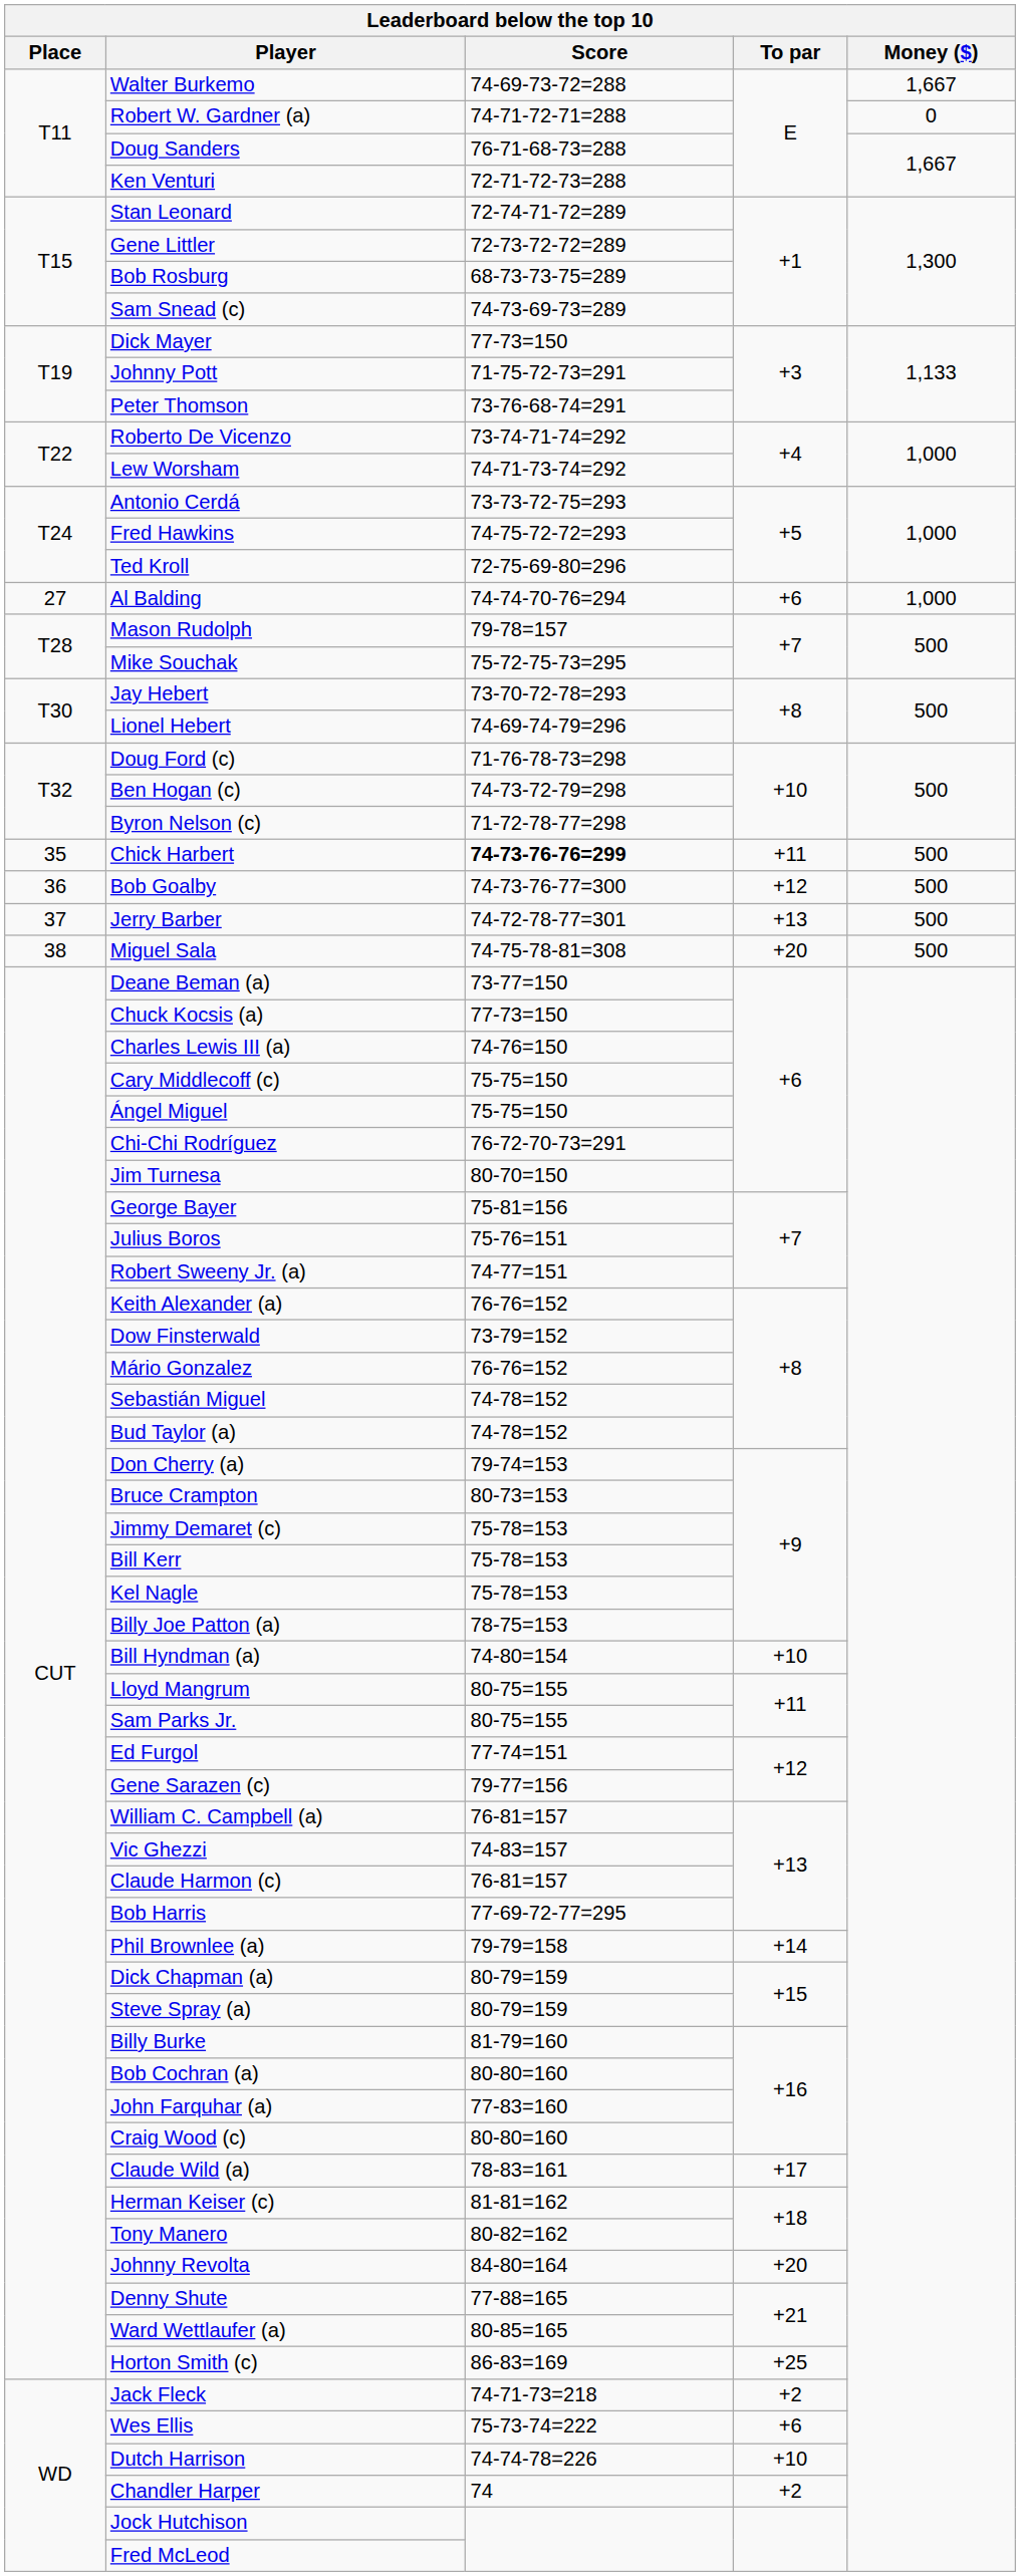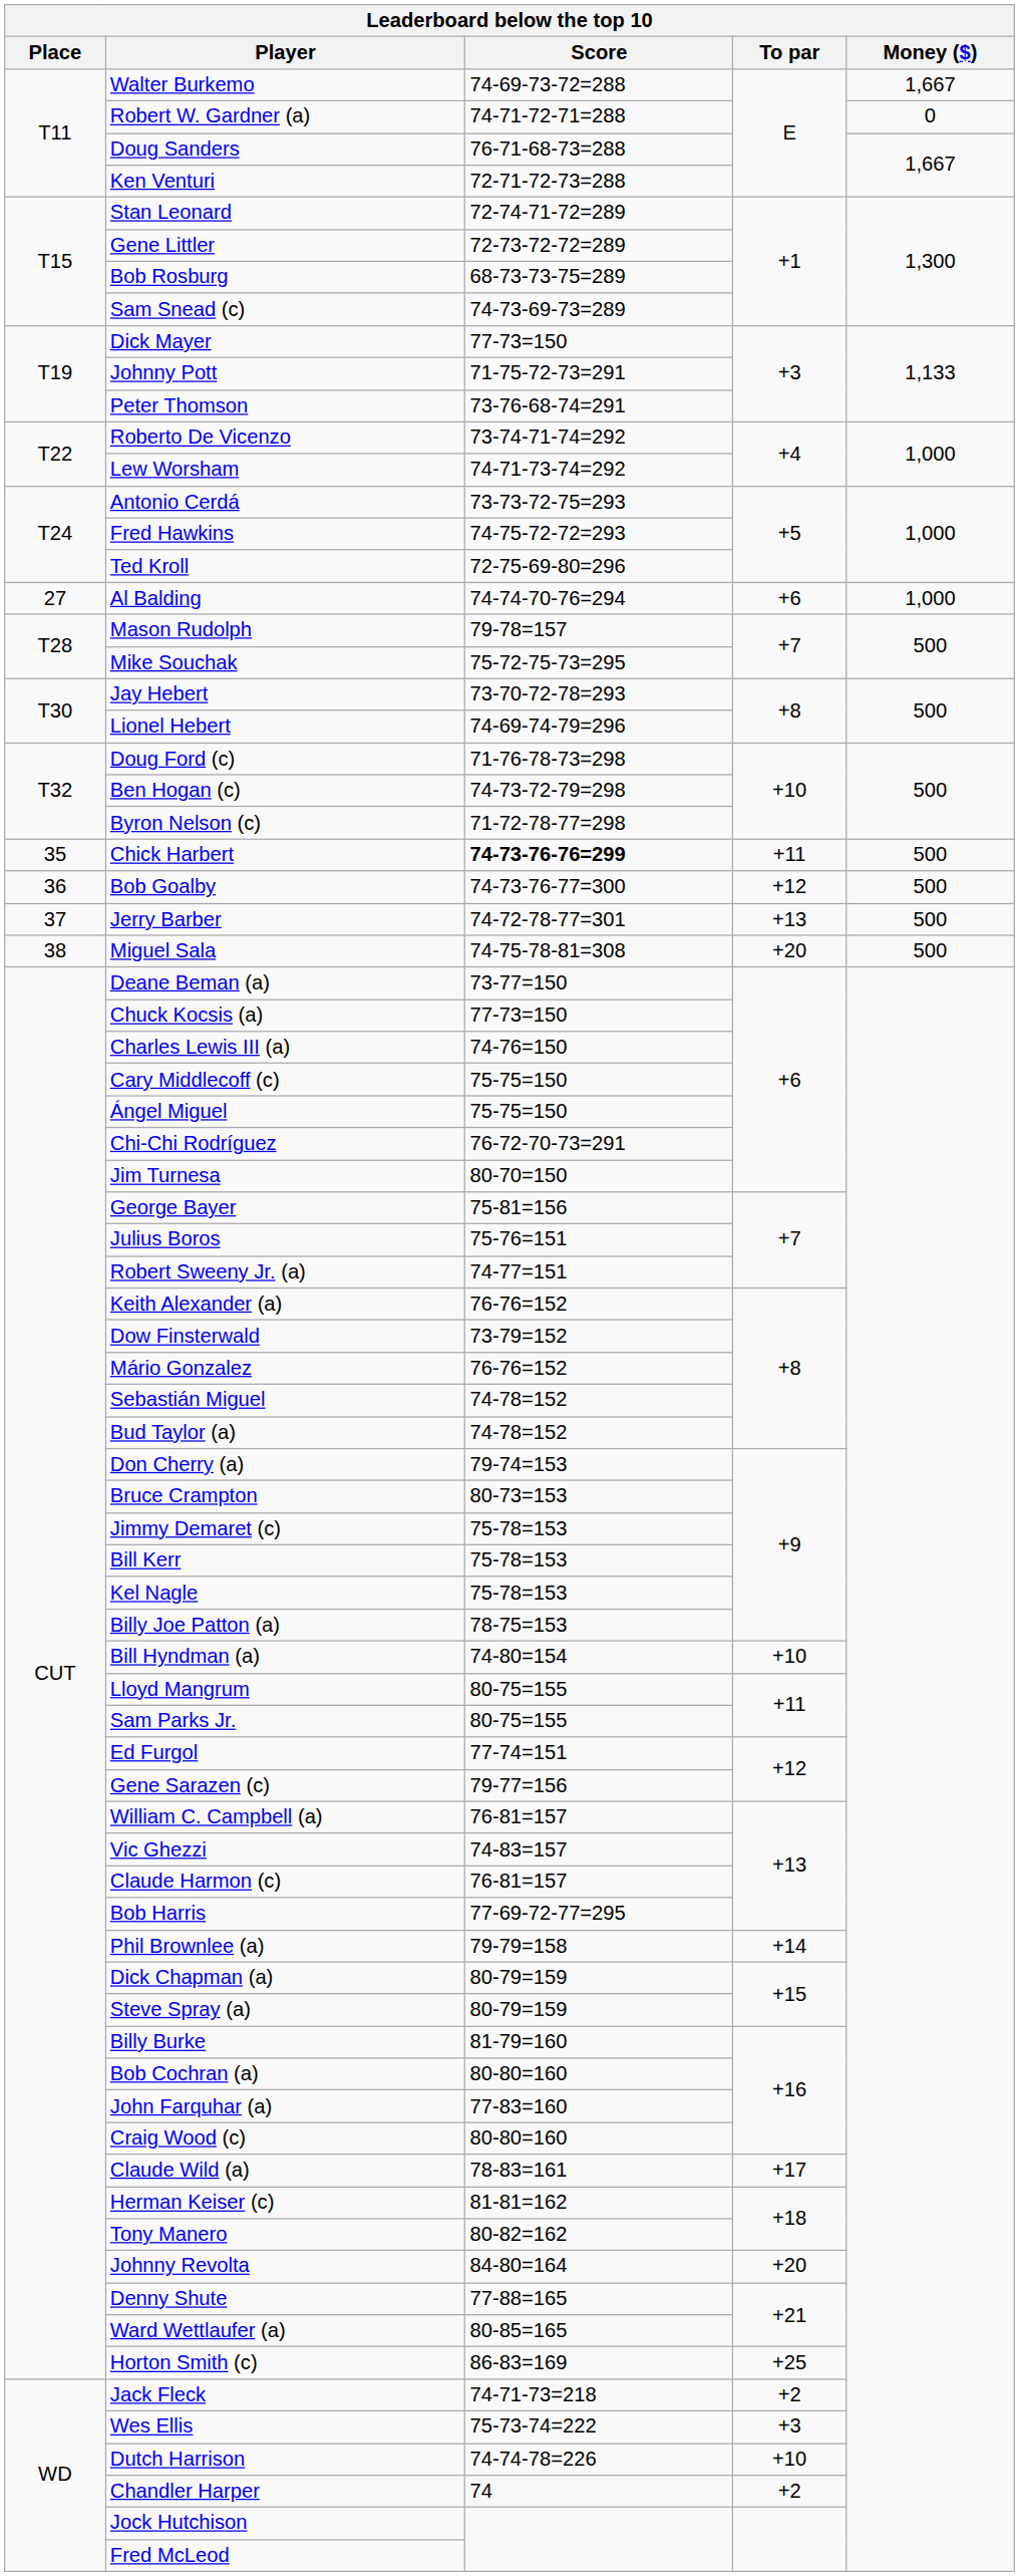 <table class="collapsible collapsed wikitable" style="width:50em;margin-top:-1px;">
 <tr>
 <th scope="col" colspan="6">Leaderboard below the top 10</th>
 </tr>
 <tr>
 <th>Place</th>
 <th>Player</th>
 <th>Score</th>
 <th>To par</th>
 <th>Money (<a href='#'>$</a>)</th>
 </tr>
 <tr>
 <td rowspan=4 align=center>T11</td>
 <td> <a href='#'>Walter Burkemo</a></td>
 <td>74-69-73-72=288</td>
 <td rowspan=4 align=center>E</td>
 <td align=center>1,667</td>
 </tr>
 <tr>
 <td> <a href='#'>Robert W. Gardner</a> (a)</td>
 <td>74-71-72-71=288</td>
 <td align=center>0</td>
 </tr>
 <tr>
 <td> <a href='#'>Doug Sanders</a></td>
 <td>76-71-68-73=288</td>
 <td rowspan=2 align=center>1,667</td>
 </tr>
 <tr>
 <td> <a href='#'>Ken Venturi</a></td>
 <td>72-71-72-73=288</td>
 </tr>
 <tr>
 <td rowspan=4 align=center>T15</td>
 <td> <a href='#'>Stan Leonard</a></td>
 <td>72-74-71-72=289</td>
 <td rowspan=4 align=center>+1</td>
 <td rowspan=4 align=center>1,300</td>
 </tr>
 <tr>
 <td> <a href='#'>Gene Littler</a></td>
 <td>72-73-72-72=289</td>
 </tr>
 <tr>
 <td> <a href='#'>Bob Rosburg</a></td>
 <td>68-73-73-75=289</td>
 </tr>
 <tr>
 <td> <a href='#'>Sam Snead</a> (c)</td>
 <td>74-73-69-73=289</td>
 </tr>
 <tr>
 <td rowspan=3 align=center>T19</td>
 <td> <a href='#'>Dick Mayer</a></td>
 <td>77-73=150</td>
 <td rowspan=3 align=center>+3</td>
 <td rowspan=3 align=center>1,133</td>
 </tr>
 <tr>
 <td> <a href='#'>Johnny Pott</a></td>
 <td>71-75-72-73=291</td>
 </tr>
 <tr>
 <td> <a href='#'>Peter Thomson</a></td>
 <td>73-76-68-74=291</td>
 </tr>
 <tr>
 <td rowspan=2 align=center>T22</td>
 <td> <a href='#'>Roberto De Vicenzo</a></td>
 <td>73-74-71-74=292</td>
 <td rowspan=2 align=center>+4</td>
 <td rowspan=2 align=center>1,000</td>
 </tr>
 <tr>
 <td> <a href='#'>Lew Worsham</a></td>
 <td>74-71-73-74=292</td>
 </tr>
 <tr>
 <td rowspan=3 align=center>T24</td>
 <td> <a href='#'>Antonio Cerdá</a></td>
 <td>73-73-72-75=293</td>
 <td rowspan=3 align=center>+5</td>
 <td rowspan=3 align=center>1,000</td>
 </tr>
 <tr>
 <td> <a href='#'>Fred Hawkins</a></td>
 <td>74-75-72-72=293</td>
 </tr>
 <tr>
 <td> <a href='#'>Ted Kroll</a></td>
 <td>72-75-69-80=296</td>
 </tr>
 <tr>
 <td align=center>27</td>
 <td> <a href='#'>Al Balding</a></td>
 <td>74-74-70-76=294</td>
 <td align=center>+6</td>
 <td align=center>1,000</td>
 </tr>
 <tr>
 <td rowspan=2 align=center>T28</td>
 <td> <a href='#'>Mason Rudolph</a></td>
 <td>79-78=157</td>
 <td rowspan=2 align=center>+7</td>
 <td rowspan=2 align=center>500</td>
 </tr>
 <tr>
 <td> <a href='#'>Mike Souchak</a></td>
 <td>75-72-75-73=295</td>
 </tr>
 <tr>
 <td rowspan=2 align=center>T30</td>
 <td> <a href='#'>Jay Hebert</a></td>
 <td>73-70-72-78=293</td>
 <td rowspan=2 align=center>+8</td>
 <td rowspan=2 align=center>500</td>
 </tr>
 <tr>
 <td> <a href='#'>Lionel Hebert</a></td>
 <td>74-69-74-79=296</td>
 </tr>
 <tr>
 <td rowspan=3 align=center>T32</td>
 <td> <a href='#'>Doug Ford</a> (c)</td>
 <td>71-76-78-73=298</td>
 <td rowspan=3 align=center>+10</td>
 <td rowspan=3 align=center>500</td>
 </tr>
 <tr>
 <td> <a href='#'>Ben Hogan</a> (c)</td>
 <td>74-73-72-79=298</td>
 </tr>
 <tr>
 <td> <a href='#'>Byron Nelson</a> (c)</td>
 <td>71-72-78-77=298</td>
 </tr>
 <tr>
 <td align=center>35</td>
 <td> <a href='#'>Chick Harbert</a></td>
 <td><strong>74-73-76-76=299</strong></td>
 <td align=center>+11</td>
 <td align=center>500</td>
 </tr>
 <tr>
 <td align=center>36</td>
 <td> <a href='#'>Bob Goalby</a></td>
 <td>74-73-76-77=300</td>
 <td align=center>+12</td>
 <td align=center>500</td>
 </tr>
 <tr>
 <td align=center>37</td>
 <td> <a href='#'>Jerry Barber</a></td>
 <td>74-72-78-77=301</td>
 <td align=center>+13</td>
 <td align=center>500</td>
 </tr>
 <tr>
 <td align=center>38</td>
 <td> <a href='#'>Miguel Sala</a></td>
 <td>74-75-78-81=308</td>
 <td align=center>+20</td>
 <td align=center>500</td>
 </tr>
 <tr>
 <td rowspan=44 align=center>CUT</td>
 <td> <a href='#'>Deane Beman</a> (a)</td>
 <td>73-77=150</td>
 <td rowspan=7 align=center>+6</td>
 <td rowspan=50 align=center></td>
 </tr>
 <tr>
 <td> <a href='#'>Chuck Kocsis</a> (a)</td>
 <td>77-73=150</td>
 </tr>
 <tr>
 <td> <a href='#'>Charles Lewis III</a> (a)</td>
 <td>74-76=150</td>
 </tr>
 <tr>
 <td> <a href='#'>Cary Middlecoff</a> (c)</td>
 <td>75-75=150</td>
 </tr>
 <tr>
 <td> <a href='#'>Ángel Miguel</a></td>
 <td>75-75=150</td>
 </tr>
 <tr>
 <td> <a href='#'>Chi-Chi Rodríguez</a></td>
 <td>76-72-70-73=291</td>
 </tr>
 <tr>
 <td> <a href='#'>Jim Turnesa</a></td>
 <td>80-70=150</td>
 </tr>
 <tr>
 <td> <a href='#'>George Bayer</a></td>
 <td>75-81=156</td>
 <td rowspan=3 align=center>+7</td>
 </tr>
 <tr>
 <td> <a href='#'>Julius Boros</a></td>
 <td>75-76=151</td>
 </tr>
 <tr>
 <td> <a href='#'>Robert Sweeny Jr.</a> (a)</td>
 <td>74-77=151</td>
 </tr>
 <tr>
 <td> <a href='#'>Keith Alexander</a> (a)</td>
 <td>76-76=152</td>
 <td rowspan=5 align=center>+8</td>
 </tr>
 <tr>
 <td> <a href='#'>Dow Finsterwald</a></td>
 <td>73-79=152</td>
 </tr>
 <tr>
 <td> <a href='#'>Mário Gonzalez</a></td>
 <td>76-76=152</td>
 </tr>
 <tr>
 <td> <a href='#'>Sebastián Miguel</a></td>
 <td>74-78=152</td>
 </tr>
 <tr>
 <td> <a href='#'>Bud Taylor</a> (a)</td>
 <td>74-78=152</td>
 </tr>
 <tr>
 <td> <a href='#'>Don Cherry</a> (a)</td>
 <td>79-74=153</td>
 <td rowspan=6 align=center>+9</td>
 </tr>
 <tr>
 <td> <a href='#'>Bruce Crampton</a></td>
 <td>80-73=153</td>
 </tr>
 <tr>
 <td> <a href='#'>Jimmy Demaret</a> (c)</td>
 <td>75-78=153</td>
 </tr>
 <tr>
 <td> <a href='#'>Bill Kerr</a></td>
 <td>75-78=153</td>
 </tr>
 <tr>
 <td> <a href='#'>Kel Nagle</a></td>
 <td>75-78=153</td>
 </tr>
 <tr>
 <td> <a href='#'>Billy Joe Patton</a> (a)</td>
 <td>78-75=153</td>
 </tr>
 <tr>
 <td> <a href='#'>Bill Hyndman</a> (a)</td>
 <td>74-80=154</td>
 <td align=center>+10</td>
 </tr>
 <tr>
 <td> <a href='#'>Lloyd Mangrum</a></td>
 <td>80-75=155</td>
 <td rowspan=2 align=center>+11</td>
 </tr>
 <tr>
 <td> <a href='#'>Sam Parks Jr.</a></td>
 <td>80-75=155</td>
 </tr>
 <tr>
 <td> <a href='#'>Ed Furgol</a></td>
 <td>77-74=151</td>
 <td rowspan=2 align=center>+12</td>
 </tr>
 <tr>
 <td> <a href='#'>Gene Sarazen</a> (c)</td>
 <td>79-77=156</td>
 </tr>
 <tr>
 <td> <a href='#'>William C. Campbell</a> (a)</td>
 <td>76-81=157</td>
 <td rowspan=4 align=center>+13</td>
 </tr>
 <tr>
 <td> <a href='#'>Vic Ghezzi</a></td>
 <td>74-83=157</td>
 </tr>
 <tr>
 <td> <a href='#'>Claude Harmon</a> (c)</td>
 <td>76-81=157</td>
 </tr>
 <tr>
 <td> <a href='#'>Bob Harris</a></td>
 <td>77-69-72-77=295</td>
 </tr>
 <tr>
 <td> <a href='#'>Phil Brownlee</a> (a)</td>
 <td>79-79=158</td>
 <td align=center>+14</td>
 </tr>
 <tr>
 <td> <a href='#'>Dick Chapman</a> (a)</td>
 <td>80-79=159</td>
 <td rowspan=2 align=center>+15</td>
 </tr>
 <tr>
 <td> <a href='#'>Steve Spray</a> (a)</td>
 <td>80-79=159</td>
 </tr>
 <tr>
 <td> <a href='#'>Billy Burke</a></td>
 <td>81-79=160</td>
 <td rowspan=4 align=center>+16</td>
 </tr>
 <tr>
 <td> <a href='#'>Bob Cochran</a> (a)</td>
 <td>80-80=160</td>
 </tr>
 <tr>
 <td> <a href='#'>John Farquhar</a> (a)</td>
 <td>77-83=160</td>
 </tr>
 <tr>
 <td> <a href='#'>Craig Wood</a> (c)</td>
 <td>80-80=160</td>
 </tr>
 <tr>
 <td> <a href='#'>Claude Wild</a> (a)</td>
 <td>78-83=161</td>
 <td align=center>+17</td>
 </tr>
 <tr>
 <td> <a href='#'>Herman Keiser</a> (c)</td>
 <td>81-81=162</td>
 <td rowspan=2 align=center>+18</td>
 </tr>
 <tr>
 <td> <a href='#'>Tony Manero</a></td>
 <td>80-82=162</td>
 </tr>
 <tr>
 <td> <a href='#'>Johnny Revolta</a></td>
 <td>84-80=164</td>
 <td align=center>+20</td>
 </tr>
 <tr>
 <td> <a href='#'>Denny Shute</a></td>
 <td>77-88=165</td>
 <td rowspan=2 align=center>+21</td>
 </tr>
 <tr>
 <td> <a href='#'>Ward Wettlaufer</a> (a)</td>
 <td>80-85=165</td>
 </tr>
 <tr>
 <td> <a href='#'>Horton Smith</a> (c)</td>
 <td>86-83=169</td>
 <td align=center>+25</td>
 </tr>
 <tr>
 <td rowspan=6 align=center>WD</td>
 <td> <a href='#'>Jack Fleck</a></td>
 <td>74-71-73=218</td>
 <td align=center>+2</td>
 </tr>
 <tr>
 <td> <a href='#'>Wes Ellis</a></td>
 <td>75-73-74=222</td>
-<td align=center>+6</td>
+<td align=center>+3</td>
 </tr>
 <tr>
 <td> <a href='#'>Dutch Harrison</a></td>
 <td>74-74-78=226</td>
 <td align=center>+10</td>
 </tr>
 <tr>
 <td> <a href='#'>Chandler Harper</a></td>
 <td>74</td>
 <td align=center>+2</td>
 </tr>
 <tr>
 <td> <a href='#'>Jock Hutchison</a></td>
 <td rowspan=2></td>
 <td rowspan=2 align=center></td>
 </tr>
 <tr>
 <td> <a href='#'>Fred McLeod</a></td>
 </tr>
 </table>
